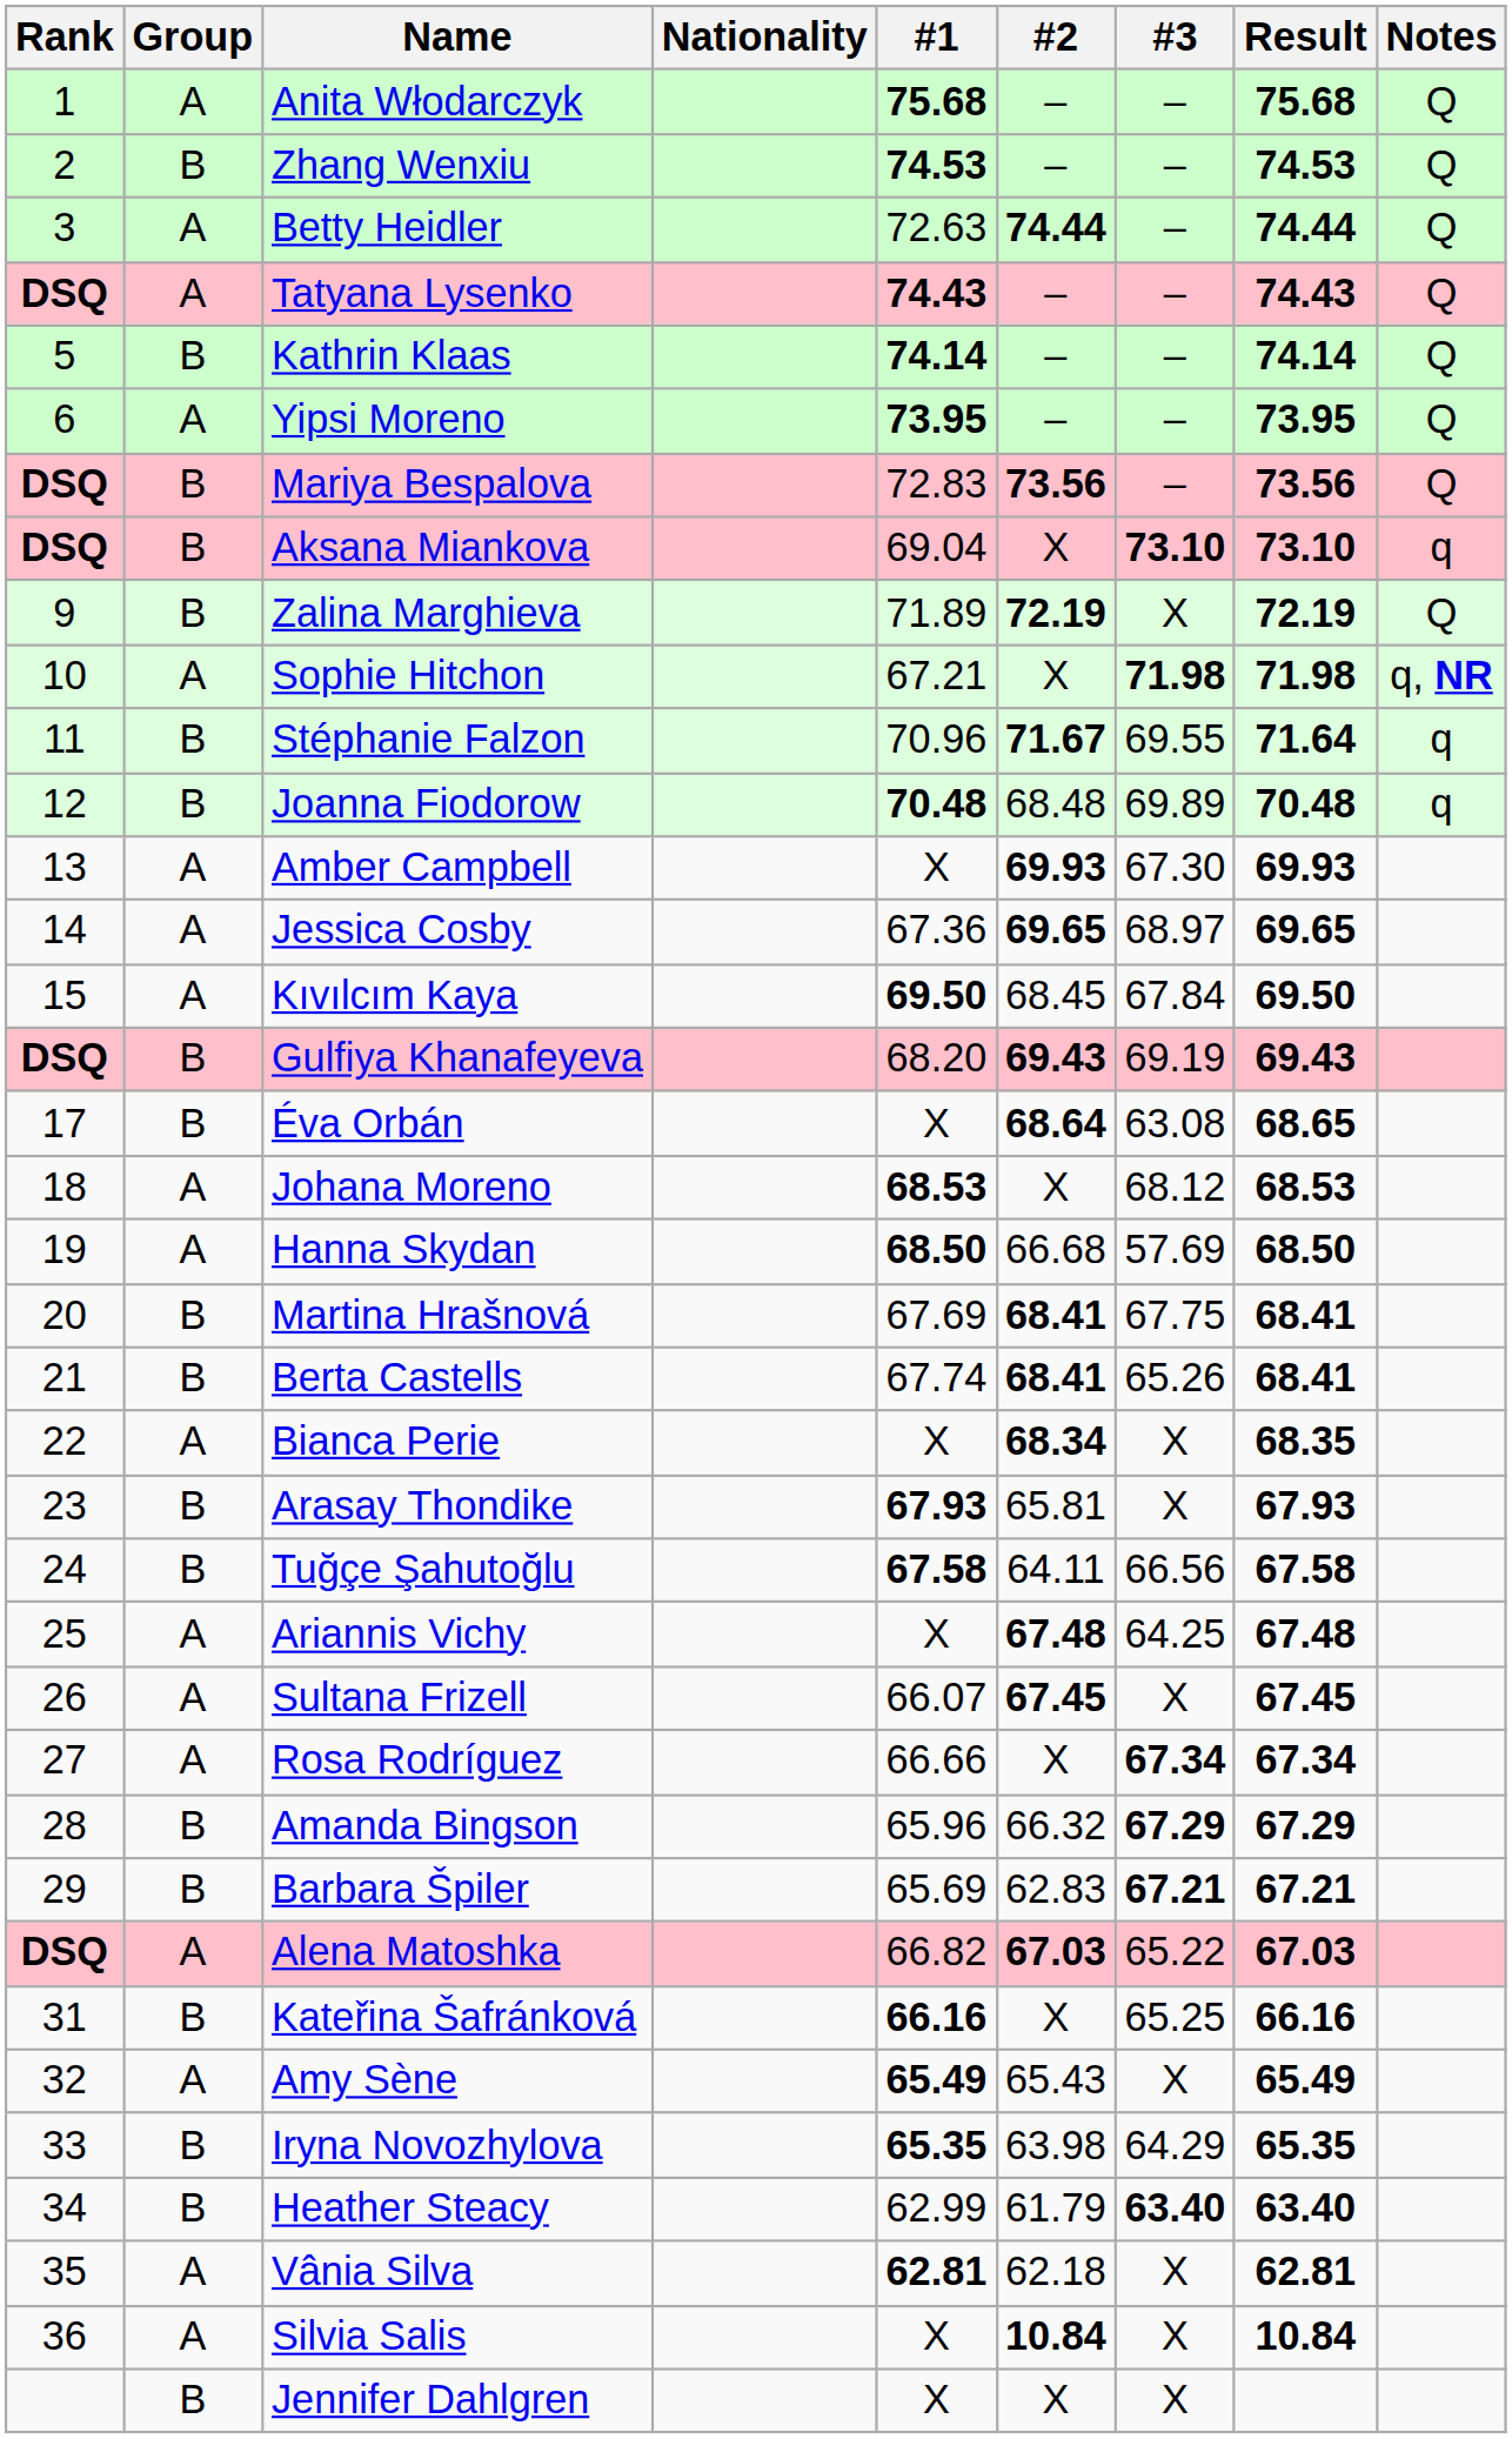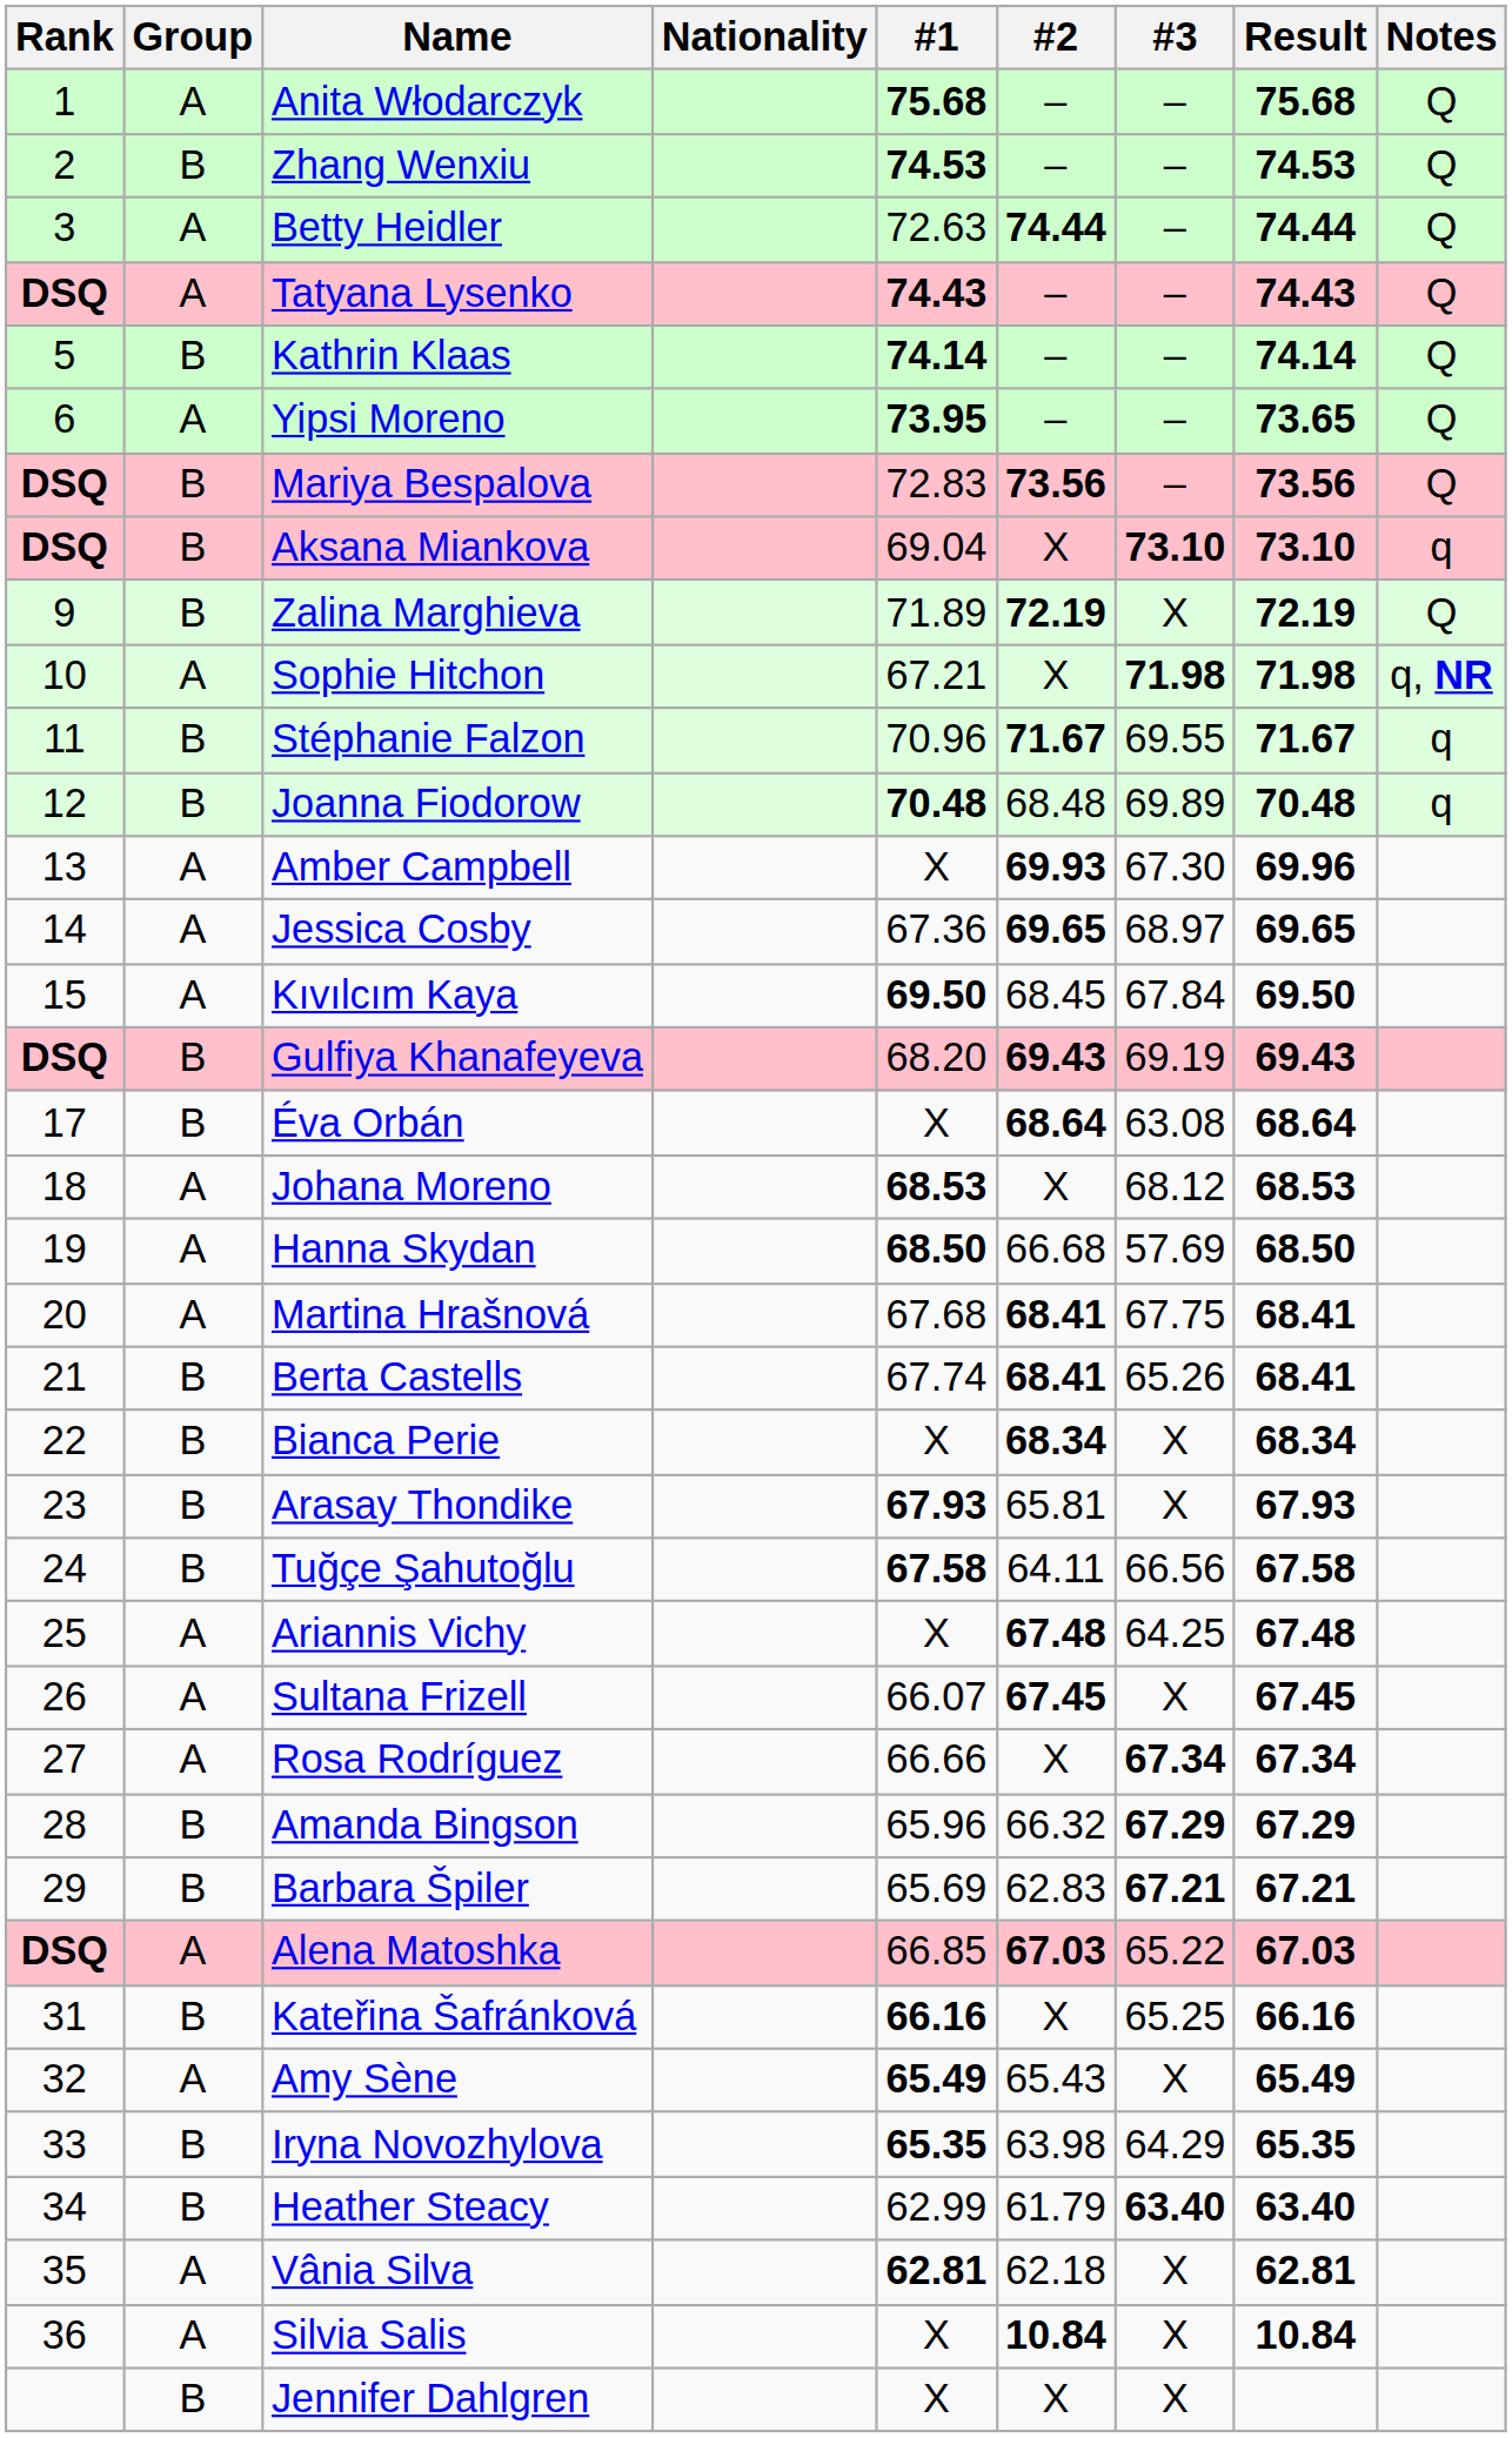 <table class="wikitable sortable" style="text-align:center">
 <tr>
 <th>Rank</th>
 <th>Group</th>
 <th>Name</th>
 <th>Nationality</th>
 <th>#1</th>
 <th>#2</th>
 <th>#3</th>
 <th>Result</th>
 <th>Notes</th>
 </tr>
 <tr bgcolor=ccffcc>
 <td>1</td>
 <td>A</td>
 <td align="left"><a href='#'>Anita Włodarczyk</a></td>
 <td align="left"></td>
 <td><strong>75.68</strong></td>
 <td>–</td>
 <td>–</td>
 <td><strong>75.68</strong></td>
 <td>Q</td>
 </tr>
 <tr bgcolor=ccffcc>
 <td>2</td>
 <td>B</td>
 <td align="left"><a href='#'>Zhang Wenxiu</a></td>
 <td align="left"></td>
 <td><strong>74.53</strong></td>
 <td>–</td>
 <td>–</td>
 <td><strong>74.53</strong></td>
 <td>Q</td>
 </tr>
 <tr bgcolor=ccffcc>
 <td>3</td>
 <td>A</td>
 <td align="left"><a href='#'>Betty Heidler</a></td>
 <td align="left"></td>
 <td>72.63</td>
 <td><strong>74.44</strong></td>
 <td>–</td>
 <td><strong>74.44</strong></td>
 <td>Q</td>
 </tr>
 <tr bgcolor="pink">
 <td><strong>DSQ</strong></td>
 <td>A</td>
 <td align="left"><a href='#'>Tatyana Lysenko</a></td>
 <td align="left"></td>
 <td><strong>74.43</strong></td>
 <td>–</td>
 <td>–</td>
 <td><strong>74.43</strong></td>
 <td>Q</td>
 </tr>
 <tr bgcolor=ccffcc>
 <td>5</td>
 <td>B</td>
 <td align="left"><a href='#'>Kathrin Klaas</a></td>
 <td align="left"></td>
 <td><strong>74.14</strong></td>
 <td>–</td>
 <td>–</td>
 <td><strong>74.14</strong></td>
 <td>Q</td>
 </tr>
 <tr bgcolor=ccffcc>
 <td>6</td>
 <td>A</td>
 <td align="left"><a href='#'>Yipsi Moreno</a></td>
 <td align="left"></td>
 <td><strong>73.95</strong></td>
 <td>–</td>
 <td>–</td>
-<td><strong>73.95</strong></td>
+<td><strong>73.65</strong></td>
 <td>Q</td>
 </tr>
 <tr bgcolor="pink">
 <td><strong>DSQ</strong></td>
 <td>B</td>
 <td align="left"><a href='#'>Mariya Bespalova</a></td>
 <td align="left"></td>
 <td>72.83</td>
 <td><strong>73.56</strong></td>
 <td>–</td>
 <td><strong>73.56</strong></td>
 <td>Q</td>
 </tr>
 <tr bgcolor="pink">
 <td><strong>DSQ</strong></td>
 <td>B</td>
 <td align="left"><a href='#'>Aksana Miankova</a></td>
 <td align="left"></td>
 <td>69.04</td>
 <td>X</td>
 <td><strong>73.10</strong></td>
 <td><strong>73.10</strong></td>
 <td>q</td>
 </tr>
 <tr bgcolor=ddffdd>
 <td>9</td>
 <td>B</td>
 <td align="left"><a href='#'>Zalina Marghieva</a></td>
 <td align="left"></td>
 <td>71.89</td>
 <td><strong>72.19</strong></td>
 <td>X</td>
 <td><strong>72.19</strong></td>
 <td>Q</td>
 </tr>
 <tr bgcolor=ddffdd>
 <td>10</td>
 <td>A</td>
 <td align="left"><a href='#'>Sophie Hitchon</a></td>
 <td align="left"></td>
 <td>67.21</td>
 <td>X</td>
 <td><strong>71.98</strong></td>
 <td><strong>71.98</strong></td>
 <td>q, <strong><a href='#'>NR</a></strong></td>
 </tr>
 <tr bgcolor=ddffdd>
 <td>11</td>
 <td>B</td>
 <td align="left"><a href='#'>Stéphanie Falzon</a></td>
 <td align="left"></td>
 <td>70.96</td>
 <td><strong>71.67</strong></td>
 <td>69.55</td>
-<td><strong>71.64</strong></td>
+<td><strong>71.67</strong></td>
 <td>q</td>
 </tr>
 <tr bgcolor=ddffdd>
 <td>12</td>
 <td>B</td>
 <td align="left"><a href='#'>Joanna Fiodorow</a></td>
 <td align="left"></td>
 <td><strong>70.48</strong></td>
 <td>68.48</td>
 <td>69.89</td>
 <td><strong>70.48</strong></td>
 <td>q</td>
 </tr>
 <tr>
 <td>13</td>
 <td>A</td>
 <td align="left"><a href='#'>Amber Campbell</a></td>
 <td align="left"></td>
 <td>X</td>
 <td><strong>69.93</strong></td>
 <td>67.30</td>
-<td><strong>69.93</strong></td>
+<td><strong>69.96</strong></td>
 <td></td>
 </tr>
 <tr>
 <td>14</td>
 <td>A</td>
 <td align="left"><a href='#'>Jessica Cosby</a></td>
 <td align="left"></td>
 <td>67.36</td>
 <td><strong>69.65</strong></td>
 <td>68.97</td>
 <td><strong>69.65</strong></td>
 <td></td>
 </tr>
 <tr>
 <td>15</td>
 <td>A</td>
 <td align="left"><a href='#'>Kıvılcım Kaya</a></td>
 <td align="left"></td>
 <td><strong>69.50</strong></td>
 <td>68.45</td>
 <td>67.84</td>
 <td><strong>69.50</strong></td>
 <td></td>
 </tr>
 <tr bgcolor="pink">
 <td><strong>DSQ</strong></td>
 <td>B</td>
 <td align="left"><a href='#'>Gulfiya Khanafeyeva</a></td>
 <td align="left"></td>
 <td>68.20</td>
 <td><strong>69.43</strong></td>
 <td>69.19</td>
 <td><strong>69.43</strong></td>
 <td></td>
 </tr>
 <tr>
 <td>17</td>
 <td>B</td>
 <td align="left"><a href='#'>Éva Orbán</a></td>
 <td align="left"></td>
 <td>X</td>
 <td><strong>68.64</strong></td>
 <td>63.08</td>
-<td><strong>68.65</strong></td>
+<td><strong>68.64</strong></td>
 <td></td>
 </tr>
 <tr>
 <td>18</td>
 <td>A</td>
 <td align="left"><a href='#'>Johana Moreno</a></td>
 <td align="left"></td>
 <td><strong>68.53</strong></td>
 <td>X</td>
 <td>68.12</td>
 <td><strong>68.53</strong></td>
 <td></td>
 </tr>
 <tr>
 <td>19</td>
 <td>A</td>
 <td align="left"><a href='#'>Hanna Skydan</a></td>
 <td align="left"></td>
 <td><strong>68.50</strong></td>
 <td>66.68</td>
 <td>57.69</td>
 <td><strong>68.50</strong></td>
 <td></td>
 </tr>
 <tr>
 <td>20</td>
-<td>B</td>
+<td>A</td>
 <td align="left"><a href='#'>Martina Hrašnová</a></td>
 <td align="left"></td>
-<td>67.69</td>
+<td>67.68</td>
 <td><strong>68.41</strong></td>
 <td>67.75</td>
 <td><strong>68.41</strong></td>
 <td></td>
 </tr>
 <tr>
 <td>21</td>
 <td>B</td>
 <td align="left"><a href='#'>Berta Castells</a></td>
 <td align="left"></td>
 <td>67.74</td>
 <td><strong>68.41</strong></td>
 <td>65.26</td>
 <td><strong>68.41</strong></td>
 <td></td>
 </tr>
 <tr>
 <td>22</td>
-<td>A</td>
+<td>B</td>
 <td align="left"><a href='#'>Bianca Perie</a></td>
 <td align="left"></td>
 <td>X</td>
 <td><strong>68.34</strong></td>
 <td>X</td>
-<td><strong>68.35</strong></td>
+<td><strong>68.34</strong></td>
 <td></td>
 </tr>
 <tr>
 <td>23</td>
 <td>B</td>
 <td align="left"><a href='#'>Arasay Thondike</a></td>
 <td align="left"></td>
 <td><strong>67.93</strong></td>
 <td>65.81</td>
 <td>X</td>
 <td><strong>67.93</strong></td>
 <td></td>
 </tr>
 <tr>
 <td>24</td>
 <td>B</td>
 <td align="left"><a href='#'>Tuğçe Şahutoğlu</a></td>
 <td align="left"></td>
 <td><strong>67.58</strong></td>
 <td>64.11</td>
 <td>66.56</td>
 <td><strong>67.58</strong></td>
 <td></td>
 </tr>
 <tr>
 <td>25</td>
 <td>A</td>
 <td align="left"><a href='#'>Ariannis Vichy</a></td>
 <td align="left"></td>
 <td>X</td>
 <td><strong>67.48</strong></td>
 <td>64.25</td>
 <td><strong>67.48</strong></td>
 <td></td>
 </tr>
 <tr>
 <td>26</td>
 <td>A</td>
 <td align="left"><a href='#'>Sultana Frizell</a></td>
 <td align="left"></td>
 <td>66.07</td>
 <td><strong>67.45</strong></td>
 <td>X</td>
 <td><strong>67.45</strong></td>
 <td></td>
 </tr>
 <tr>
 <td>27</td>
 <td>A</td>
 <td align="left"><a href='#'>Rosa Rodríguez</a></td>
 <td align="left"></td>
 <td>66.66</td>
 <td>X</td>
 <td><strong>67.34</strong></td>
 <td><strong>67.34</strong></td>
 <td></td>
 </tr>
 <tr>
 <td>28</td>
 <td>B</td>
 <td align="left"><a href='#'>Amanda Bingson</a></td>
 <td align="left"></td>
 <td>65.96</td>
 <td>66.32</td>
 <td><strong>67.29</strong></td>
 <td><strong>67.29</strong></td>
 <td></td>
 </tr>
 <tr>
 <td>29</td>
 <td>B</td>
 <td align="left"><a href='#'>Barbara Špiler</a></td>
 <td align="left"></td>
 <td>65.69</td>
 <td>62.83</td>
 <td><strong>67.21</strong></td>
 <td><strong>67.21</strong></td>
 <td></td>
 </tr>
 <tr bgcolor="pink">
 <td><strong>DSQ</strong></td>
 <td>A</td>
 <td align="left"><a href='#'>Alena Matoshka</a></td>
 <td align="left"></td>
-<td>66.82</td>
+<td>66.85</td>
 <td><strong>67.03</strong></td>
 <td>65.22</td>
 <td><strong>67.03</strong></td>
 <td></td>
 </tr>
 <tr>
 <td>31</td>
 <td>B</td>
 <td align="left"><a href='#'>Kateřina Šafránková</a></td>
 <td align="left"></td>
 <td><strong>66.16</strong></td>
 <td>X</td>
 <td>65.25</td>
 <td><strong>66.16</strong></td>
 <td></td>
 </tr>
 <tr>
 <td>32</td>
 <td>A</td>
 <td align="left"><a href='#'>Amy Sène</a></td>
 <td align="left"></td>
 <td><strong>65.49</strong></td>
 <td>65.43</td>
 <td>X</td>
 <td><strong>65.49</strong></td>
 <td></td>
 </tr>
 <tr>
 <td>33</td>
 <td>B</td>
 <td align="left"><a href='#'>Iryna Novozhylova</a></td>
 <td align="left"></td>
 <td><strong>65.35</strong></td>
 <td>63.98</td>
 <td>64.29</td>
 <td><strong>65.35</strong></td>
 <td></td>
 </tr>
 <tr>
 <td>34</td>
 <td>B</td>
 <td align="left"><a href='#'>Heather Steacy</a></td>
 <td align="left"></td>
 <td>62.99</td>
 <td>61.79</td>
 <td><strong>63.40</strong></td>
 <td><strong>63.40</strong></td>
 <td></td>
 </tr>
 <tr>
 <td>35</td>
 <td>A</td>
 <td align="left"><a href='#'>Vânia Silva</a></td>
 <td align="left"></td>
 <td><strong>62.81</strong></td>
 <td>62.18</td>
 <td>X</td>
 <td><strong>62.81</strong></td>
 <td></td>
 </tr>
 <tr>
 <td>36</td>
 <td>A</td>
 <td align="left"><a href='#'>Silvia Salis</a></td>
 <td align="left"></td>
 <td>X</td>
 <td><strong>10.84</strong></td>
 <td>X</td>
 <td><strong>10.84</strong></td>
 <td></td>
 </tr>
 <tr>
 <td></td>
 <td>B</td>
 <td align="left"><a href='#'>Jennifer Dahlgren</a></td>
 <td align="left"></td>
 <td>X</td>
 <td>X</td>
 <td>X</td>
 <td><strong></strong></td>
 <td></td>
 </tr>
 </table>
